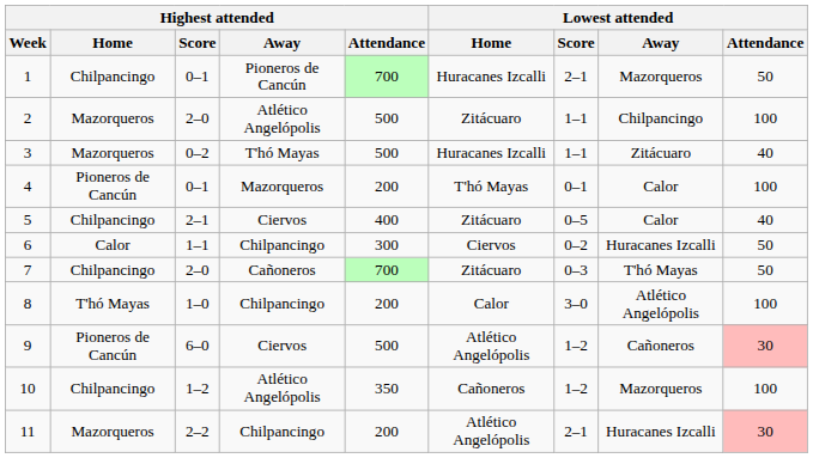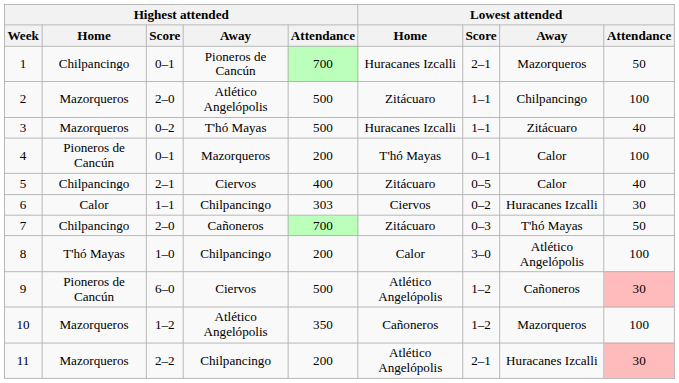 <table class="wikitable" style="text-align:center">
 <tr>
 <th colspan=5>Highest attended</th>
 <th colspan=4>Lowest attended</th>
 </tr>
 <tr>
 <th>Week</th>
 <th class="unsortable" width=120>Home</th>
 <th>Score</th>
 <th class="unsortable" width=120>Away</th>
 <th>Attendance</th>
 <th class="unsortable" width=120>Home</th>
 <th>Score</th>
 <th class="unsortable" width=120>Away</th>
 <th>Attendance</th>
 </tr>
 <tr>
 <td>1</td>
 <td>Chilpancingo</td>
 <td>0–1</td>
 <td>Pioneros de Cancún</td>
 <td bgcolor=BBFFBB>700</td>
 <td>Huracanes Izcalli</td>
 <td>2–1</td>
 <td>Mazorqueros</td>
 <td>50</td>
 </tr>
 <tr>
 <td>2</td>
 <td>Mazorqueros</td>
 <td>2–0</td>
 <td>Atlético Angelópolis</td>
 <td>500</td>
 <td>Zitácuaro</td>
 <td>1–1</td>
 <td>Chilpancingo</td>
 <td>100</td>
 </tr>
 <tr>
 <td>3</td>
 <td>Mazorqueros</td>
 <td>0–2</td>
 <td>T'hó Mayas</td>
 <td>500</td>
 <td>Huracanes Izcalli</td>
 <td>1–1</td>
 <td>Zitácuaro</td>
 <td>40</td>
 </tr>
 <tr>
 <td>4</td>
 <td>Pioneros de Cancún</td>
 <td>0–1</td>
 <td>Mazorqueros</td>
 <td>200</td>
 <td>T'hó Mayas</td>
 <td>0–1</td>
 <td>Calor</td>
 <td>100</td>
 </tr>
 <tr>
 <td>5</td>
 <td>Chilpancingo</td>
 <td>2–1</td>
 <td>Ciervos</td>
 <td>400</td>
 <td>Zitácuaro</td>
 <td>0–5</td>
 <td>Calor</td>
 <td>40</td>
 </tr>
 <tr>
 <td>6</td>
 <td>Calor</td>
 <td>1–1</td>
 <td>Chilpancingo</td>
-<td>300</td>
+<td>303</td>
 <td>Ciervos</td>
 <td>0–2</td>
 <td>Huracanes Izcalli</td>
-<td>50</td>
+<td>30</td>
 </tr>
 <tr>
 <td>7</td>
 <td>Chilpancingo</td>
 <td>2–0</td>
 <td>Cañoneros</td>
 <td bgcolor=BBFFBB>700</td>
 <td>Zitácuaro</td>
 <td>0–3</td>
 <td>T'hó Mayas</td>
 <td>50</td>
 </tr>
 <tr>
 <td>8</td>
 <td>T'hó Mayas</td>
 <td>1–0</td>
 <td>Chilpancingo</td>
 <td>200</td>
 <td>Calor</td>
 <td>3–0</td>
 <td>Atlético Angelópolis</td>
 <td>100</td>
 </tr>
 <tr>
 <td>9</td>
 <td>Pioneros de Cancún</td>
 <td>6–0</td>
 <td>Ciervos</td>
 <td>500</td>
 <td>Atlético Angelópolis</td>
 <td>1–2</td>
 <td>Cañoneros</td>
 <td bgcolor=FFBBBB>30</td>
 </tr>
 <tr>
 <td>10</td>
-<td>Chilpancingo</td>
+<td>Mazorqueros</td>
 <td>1–2</td>
 <td>Atlético Angelópolis</td>
 <td>350</td>
 <td>Cañoneros</td>
 <td>1–2</td>
 <td>Mazorqueros</td>
 <td>100</td>
 </tr>
 <tr>
 <td>11</td>
 <td>Mazorqueros</td>
 <td>2–2</td>
 <td>Chilpancingo</td>
 <td>200</td>
 <td>Atlético Angelópolis</td>
 <td>2–1</td>
 <td>Huracanes Izcalli</td>
 <td bgcolor=FFBBBB>30</td>
 </tr>
 </table>
